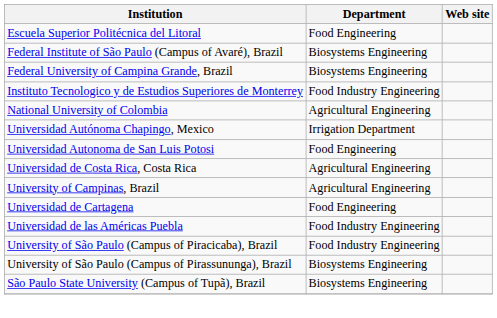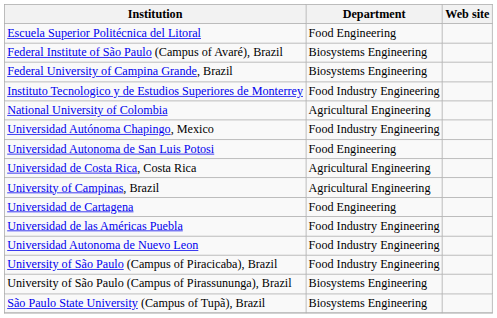 <table class="wikitable sortable">
 <tr>
 <th>Institution</th>
 <th>Department</th>
 <th>Web site</th>
 </tr>
 <tr>
 <td><a href='#'>Escuela Superior Politécnica del Litoral</a></td>
 <td>Food Engineering</td>
 <td></td>
 </tr>
 <tr>
 <td><a href='#'>Federal Institute of São Paulo</a> (Campus of Avaré), Brazil</td>
 <td>Biosystems Engineering</td>
 <td></td>
 </tr>
 <tr>
 <td><a href='#'>Federal University of Campina Grande</a>, Brazil</td>
 <td>Biosystems Engineering</td>
 <td></td>
 </tr>
 <tr>
 <td><a href='#'>Instituto Tecnologico y de Estudios Superiores de Monterrey</a></td>
 <td>Food Industry Engineering</td>
 <td></td>
 </tr>
 <tr>
 <td><a href='#'>National University of Colombia</a></td>
 <td>Agricultural Engineering</td>
 <td></td>
 </tr>
 <tr>
 <td><a href='#'>Universidad Autónoma Chapingo</a>, Mexico</td>
-<td>Irrigation Department</td>
+<td>Food Industry Engineering</td>
 <td></td>
 </tr>
 <tr>
 <td><a href='#'>Universidad Autonoma de San Luis Potosi</a></td>
 <td>Food Engineering</td>
 <td></td>
 </tr>
 <tr>
 <td><a href='#'>Universidad de Costa Rica</a>, Costa Rica</td>
 <td>Agricultural Engineering</td>
 <td></td>
 </tr>
 <tr>
 <td><a href='#'>University of Campinas</a>, Brazil</td>
 <td>Agricultural Engineering</td>
 <td></td>
 </tr>
 <tr>
 <td><a href='#'>Universidad de Cartagena</a></td>
 <td>Food Engineering</td>
 <td></td>
 </tr>
 <tr>
 <td><a href='#'>Universidad de las Américas Puebla</a></td>
 <td>Food Industry Engineering</td>
 <td></td>
 </tr>
 <tr>
+<td><a href='#'>Universidad Autonoma de Nuevo Leon</a></td>
+<td>Food Industry Engineering</td>
+<td></td>
+</tr>
+<tr>
 <td><a href='#'>University of São Paulo</a> (Campus of Piracicaba), Brazil</td>
 <td>Food Industry Engineering</td>
 <td></td>
 </tr>
 <tr>
 <td>University of São Paulo (Campus of Pirassununga), Brazil</td>
 <td>Biosystems Engineering</td>
 <td></td>
 </tr>
 <tr>
 <td><a href='#'>São Paulo State University</a> (Campus of Tupã), Brazil</td>
 <td>Biosystems Engineering</td>
 <td></td>
 </tr>
 <tr>
 </tr>
 </table>
